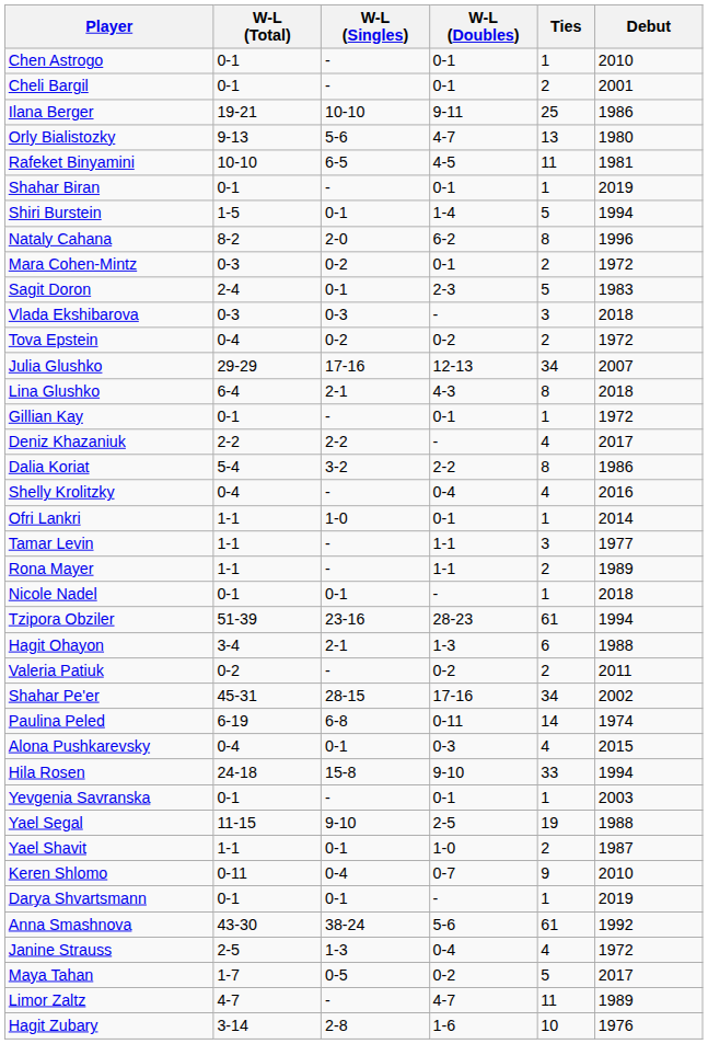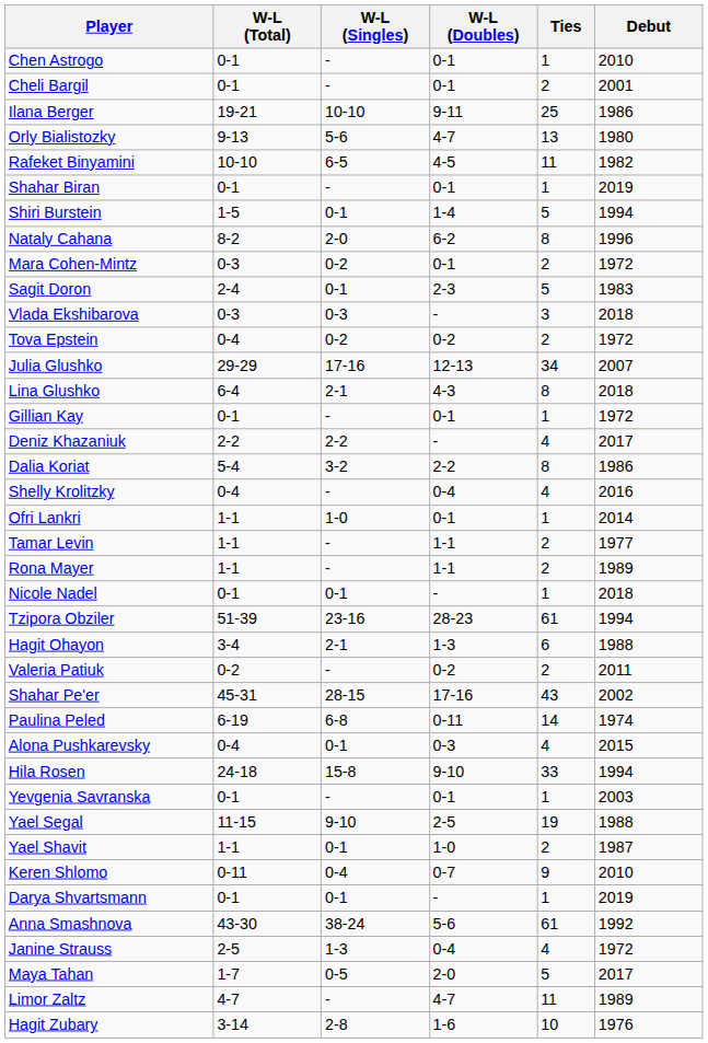 <table class="wikitable sortable" style=font-size:97%>
 <tr>
 <th width=200><a href='#'>Player</a></th>
 <th width=100>W-L<br>(Total)</th>
 <th width=100>W-L<br>(<a href='#'>Singles</a>)</th>
 <th width=100>W-L<br>(<a href='#'>Doubles</a>)</th>
 <th width=50>Ties</th>
 <th width=100>Debut</th>
 </tr>
 <tr>
 <td><a href='#'>Chen Astrogo</a></td>
 <td>0-1</td>
 <td>-</td>
 <td>0-1</td>
 <td>1</td>
 <td>2010</td>
 </tr>
 <tr>
 <td><a href='#'>Cheli Bargil</a></td>
 <td>0-1</td>
 <td>-</td>
 <td>0-1</td>
 <td>2</td>
 <td>2001</td>
 </tr>
 <tr>
 <td><a href='#'>Ilana Berger</a></td>
 <td>19-21</td>
 <td>10-10</td>
 <td>9-11</td>
 <td>25</td>
 <td>1986</td>
 </tr>
 <tr>
 <td><a href='#'>Orly Bialistozky</a></td>
 <td>9-13</td>
 <td>5-6</td>
 <td>4-7</td>
 <td>13</td>
 <td>1980</td>
 </tr>
 <tr>
 <td><a href='#'>Rafeket Binyamini</a></td>
 <td>10-10</td>
 <td>6-5</td>
 <td>4-5</td>
 <td>11</td>
-<td>1981</td>
+<td>1982</td>
 </tr>
 <tr>
 <td><a href='#'>Shahar Biran</a></td>
 <td>0-1</td>
 <td>-</td>
 <td>0-1</td>
 <td>1</td>
 <td>2019</td>
 </tr>
 <tr>
 <td><a href='#'>Shiri Burstein</a></td>
 <td>1-5</td>
 <td>0-1</td>
 <td>1-4</td>
 <td>5</td>
 <td>1994</td>
 </tr>
 <tr>
 <td><a href='#'>Nataly Cahana</a></td>
 <td>8-2</td>
 <td>2-0</td>
 <td>6-2</td>
 <td>8</td>
 <td>1996</td>
 </tr>
 <tr>
 <td><a href='#'>Mara Cohen-Mintz</a></td>
 <td>0-3</td>
 <td>0-2</td>
 <td>0-1</td>
 <td>2</td>
 <td>1972</td>
 </tr>
 <tr>
 <td><a href='#'>Sagit Doron</a></td>
 <td>2-4</td>
 <td>0-1</td>
 <td>2-3</td>
 <td>5</td>
 <td>1983</td>
 </tr>
 <tr>
 <td><a href='#'>Vlada Ekshibarova</a></td>
 <td>0-3</td>
 <td>0-3</td>
 <td>-</td>
 <td>3</td>
 <td>2018</td>
 </tr>
 <tr>
 <td><a href='#'>Tova Epstein</a></td>
 <td>0-4</td>
 <td>0-2</td>
 <td>0-2</td>
 <td>2</td>
 <td>1972</td>
 </tr>
 <tr>
 <td><a href='#'>Julia Glushko</a></td>
 <td>29-29</td>
 <td>17-16</td>
 <td>12-13</td>
 <td>34</td>
 <td>2007</td>
 </tr>
 <tr>
 <td><a href='#'>Lina Glushko</a></td>
 <td>6-4</td>
 <td>2-1</td>
 <td>4-3</td>
 <td>8</td>
 <td>2018</td>
 </tr>
 <tr>
 <td><a href='#'>Gillian Kay</a></td>
 <td>0-1</td>
 <td>-</td>
 <td>0-1</td>
 <td>1</td>
 <td>1972</td>
 </tr>
 <tr>
 <td><a href='#'>Deniz Khazaniuk</a></td>
 <td>2-2</td>
 <td>2-2</td>
 <td>-</td>
 <td>4</td>
 <td>2017</td>
 </tr>
 <tr>
 <td><a href='#'>Dalia Koriat</a></td>
 <td>5-4</td>
 <td>3-2</td>
 <td>2-2</td>
 <td>8</td>
 <td>1986</td>
 </tr>
 <tr>
 <td><a href='#'>Shelly Krolitzky</a></td>
 <td>0-4</td>
 <td>-</td>
 <td>0-4</td>
 <td>4</td>
 <td>2016</td>
 </tr>
 <tr>
 <td><a href='#'>Ofri Lankri</a></td>
 <td>1-1</td>
 <td>1-0</td>
 <td>0-1</td>
 <td>1</td>
 <td>2014</td>
 </tr>
 <tr>
 <td><a href='#'>Tamar Levin</a></td>
 <td>1-1</td>
 <td>-</td>
 <td>1-1</td>
-<td>3</td>
+<td>2</td>
 <td>1977</td>
 </tr>
 <tr>
 <td><a href='#'>Rona Mayer</a></td>
 <td>1-1</td>
 <td>-</td>
 <td>1-1</td>
 <td>2</td>
 <td>1989</td>
 </tr>
 <tr>
 <td><a href='#'>Nicole Nadel</a></td>
 <td>0-1</td>
 <td>0-1</td>
 <td>-</td>
 <td>1</td>
 <td>2018</td>
 </tr>
 <tr>
 <td><a href='#'>Tzipora Obziler</a></td>
 <td>51-39</td>
 <td>23-16</td>
 <td>28-23</td>
 <td>61</td>
 <td>1994</td>
 </tr>
 <tr>
 <td><a href='#'>Hagit Ohayon</a></td>
 <td>3-4</td>
 <td>2-1</td>
 <td>1-3</td>
 <td>6</td>
 <td>1988</td>
 </tr>
 <tr>
 <td><a href='#'>Valeria Patiuk</a></td>
 <td>0-2</td>
 <td>-</td>
 <td>0-2</td>
 <td>2</td>
 <td>2011</td>
 </tr>
 <tr>
 <td><a href='#'>Shahar Pe'er</a></td>
 <td>45-31</td>
 <td>28-15</td>
 <td>17-16</td>
-<td>34</td>
+<td>43</td>
 <td>2002</td>
 </tr>
 <tr>
 <td><a href='#'>Paulina Peled</a></td>
 <td>6-19</td>
 <td>6-8</td>
 <td>0-11</td>
 <td>14</td>
 <td>1974</td>
 </tr>
 <tr>
 <td><a href='#'>Alona Pushkarevsky</a></td>
 <td>0-4</td>
 <td>0-1</td>
 <td>0-3</td>
 <td>4</td>
 <td>2015</td>
 </tr>
 <tr>
 <td><a href='#'>Hila Rosen</a></td>
 <td>24-18</td>
 <td>15-8</td>
 <td>9-10</td>
 <td>33</td>
 <td>1994</td>
 </tr>
 <tr>
 <td><a href='#'>Yevgenia Savranska</a></td>
 <td>0-1</td>
 <td>-</td>
 <td>0-1</td>
 <td>1</td>
 <td>2003</td>
 </tr>
 <tr>
 <td><a href='#'>Yael Segal</a></td>
 <td>11-15</td>
 <td>9-10</td>
 <td>2-5</td>
 <td>19</td>
 <td>1988</td>
 </tr>
 <tr>
 <td><a href='#'>Yael Shavit</a></td>
 <td>1-1</td>
 <td>0-1</td>
 <td>1-0</td>
 <td>2</td>
 <td>1987</td>
 </tr>
 <tr>
 <td><a href='#'>Keren Shlomo</a></td>
 <td>0-11</td>
 <td>0-4</td>
 <td>0-7</td>
 <td>9</td>
 <td>2010</td>
 </tr>
 <tr>
 <td><a href='#'>Darya Shvartsmann</a></td>
 <td>0-1</td>
 <td>0-1</td>
 <td>-</td>
 <td>1</td>
 <td>2019</td>
 </tr>
 <tr>
 <td><a href='#'>Anna Smashnova</a></td>
 <td>43-30</td>
 <td>38-24</td>
 <td>5-6</td>
 <td>61</td>
 <td>1992</td>
 </tr>
 <tr>
 <td><a href='#'>Janine Strauss</a></td>
 <td>2-5</td>
 <td>1-3</td>
 <td>0-4</td>
 <td>4</td>
 <td>1972</td>
 </tr>
 <tr>
 <td><a href='#'>Maya Tahan</a></td>
 <td>1-7</td>
 <td>0-5</td>
-<td>0-2</td>
+<td>2-0</td>
 <td>5</td>
 <td>2017</td>
 </tr>
 <tr>
 <td><a href='#'>Limor Zaltz</a></td>
 <td>4-7</td>
 <td>-</td>
 <td>4-7</td>
 <td>11</td>
 <td>1989</td>
 </tr>
 <tr>
 <td><a href='#'>Hagit Zubary</a></td>
 <td>3-14</td>
 <td>2-8</td>
 <td>1-6</td>
 <td>10</td>
 <td>1976</td>
 </tr>
 </table>
